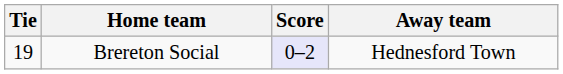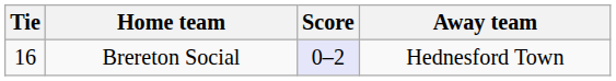 <table class="wikitable" style="text-align:center;">
 <tr>
 <th width=20>Tie</th>
 <th width=175>Home team</th>
 <th width=20>Score</th>
 <th width=175>Away team</th>
 </tr>
 <tr>
-<td>19</td>
+<td>16</td>
 <td>Brereton Social</td>
 <td style="background: lavender;">0–2</td>
 <td>Hednesford Town</td>
 </tr>
 </table>
